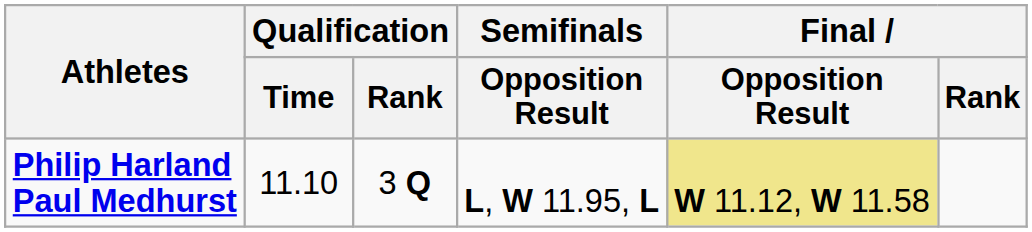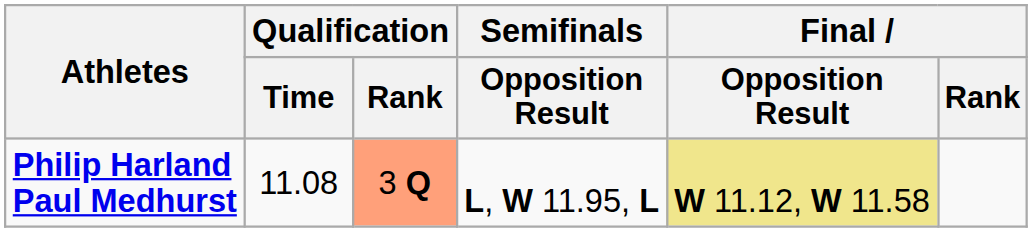 <table class="wikitable" style="font-size:90%;text-align:center;">
 <tr>
 <th rowspan=2>Athletes</th>
 <th colspan=2>Qualification</th>
 <th>Semifinals</th>
 <th colspan=2>Final / </th>
 </tr>
 <tr style="font-size:95%">
 <th>Time</th>
 <th>Rank</th>
 <th>Opposition<br>Result</th>
 <th>Opposition<br>Result</th>
 <th>Rank</th>
 </tr>
 <tr>
 <td style="text-align:left;"><strong><a href='#'>Philip Harland</a><br><a href='#'>Paul Medhurst</a></strong></td>
-<td>11.10</td>
-<td>3 <strong>Q</strong></td>
+<td>11.08</td>
+<td style="background: lightsalmon;">3 <strong>Q</strong></td>
 <td><br><strong>L</strong>, <strong>W</strong> 11.95, <strong>L</strong></td>
 <td style="background: khaki;"><br><strong>W</strong> 11.12, <strong>W</strong> 11.58</td>
 <td></td>
 </tr>
 </table>
